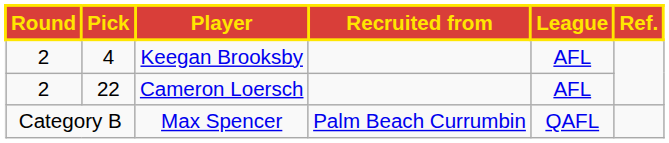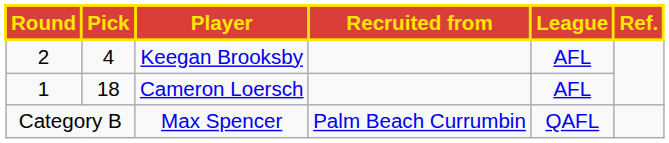 <table class="wikitable" style="font-size:90%; text-align:center;">
 <tr>
 <td style="background: #D93E39; color:#FFE600; border: solid #FFE600 2px"><strong>Round</strong></td>
 <td style="background: #D93E39; color:#FFE600; border: solid #FFE600 2px"><strong>Pick</strong></td>
 <td style="background: #D93E39; color:#FFE600; border: solid #FFE600 2px"><strong>Player</strong></td>
 <td style="background: #D93E39; color:#FFE600; border: solid #FFE600 2px"><strong>Recruited from</strong></td>
 <td style="background: #D93E39; color:#FFE600; border: solid #FFE600 2px"><strong>League</strong></td>
 <td style="background: #D93E39; color:#FFE600; border: solid #FFE600 2px"><strong>Ref.</strong></td>
 </tr>
 <tr>
 <td>2</td>
 <td>4</td>
 <td><a href='#'>Keegan Brooksby</a></td>
 <td></td>
 <td><a href='#'>AFL</a></td>
 <td rowspan=2></td>
 </tr>
 <tr>
-<td>2</td>
-<td>22</td>
+<td>1</td>
+<td>18</td>
 <td><a href='#'>Cameron Loersch</a></td>
 <td></td>
 <td><a href='#'>AFL</a></td>
 </tr>
 <tr>
 <td colspan=2>Category B</td>
 <td><a href='#'>Max Spencer</a></td>
 <td><a href='#'>Palm Beach Currumbin</a></td>
 <td><a href='#'>QAFL</a></td>
 </tr>
 </table>
